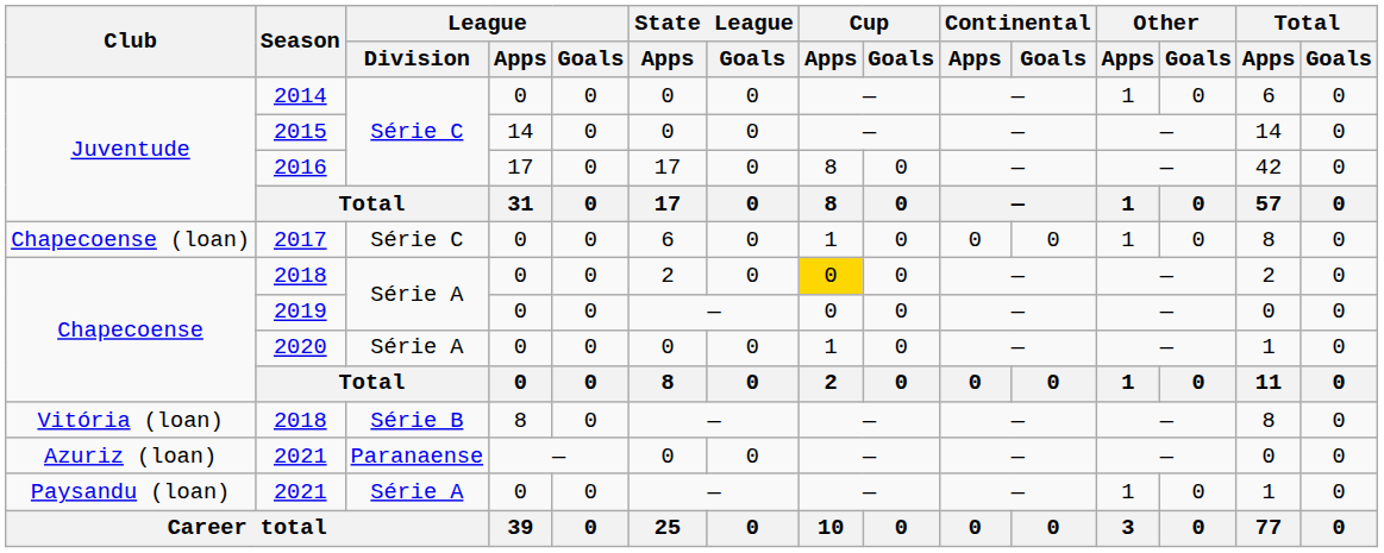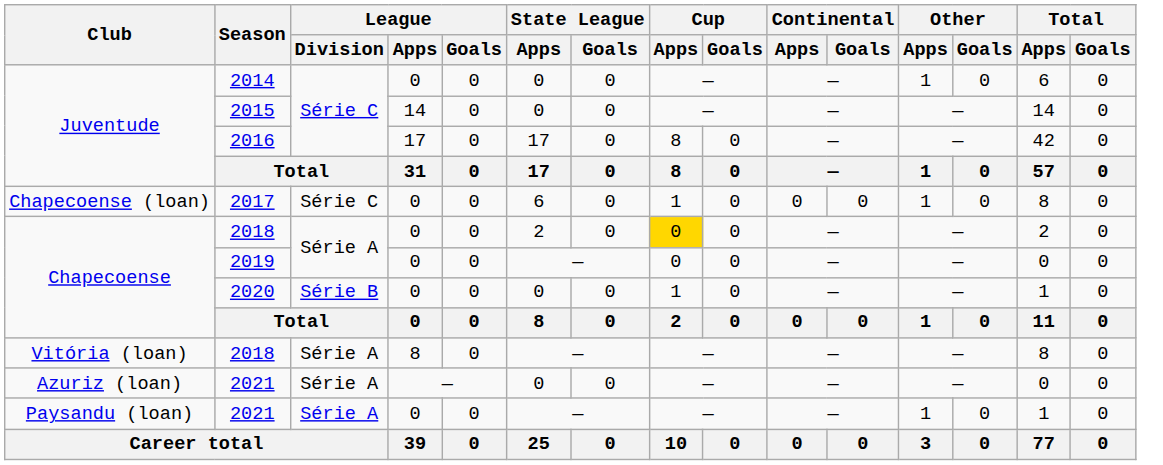 <table class="wikitable" style="text-align: center;">
 <tr>
 <th rowspan="2">Club</th>
 <th rowspan="2">Season</th>
 <th colspan="3">League</th>
 <th colspan="2">State League</th>
 <th colspan="2">Cup</th>
 <th colspan="2">Continental</th>
 <th colspan="2">Other</th>
 <th colspan="2">Total</th>
 </tr>
 <tr>
 <th>Division</th>
 <th>Apps</th>
 <th>Goals</th>
 <th>Apps</th>
 <th>Goals</th>
 <th>Apps</th>
 <th>Goals</th>
 <th>Apps</th>
 <th>Goals</th>
 <th>Apps</th>
 <th>Goals</th>
 <th>Apps</th>
 <th>Goals</th>
 </tr>
 <tr>
 <td rowspan="4" valign="center"><a href='#'>Juventude</a></td>
 <td><a href='#'>2014</a></td>
 <td rowspan="3"><a href='#'>Série C</a></td>
 <td>0</td>
 <td>0</td>
 <td>0</td>
 <td>0</td>
 <td colspan="2">—</td>
 <td colspan="2">—</td>
 <td>1</td>
 <td>0</td>
 <td>6</td>
 <td>0</td>
 </tr>
 <tr>
 <td><a href='#'>2015</a></td>
 <td>14</td>
 <td>0</td>
 <td>0</td>
 <td>0</td>
 <td colspan="2">—</td>
 <td colspan="2">—</td>
 <td colspan="2">—</td>
 <td>14</td>
 <td>0</td>
 </tr>
 <tr>
 <td><a href='#'>2016</a></td>
 <td>17</td>
 <td>0</td>
 <td>17</td>
 <td>0</td>
 <td>8</td>
 <td>0</td>
 <td colspan="2">—</td>
 <td colspan="2">—</td>
 <td>42</td>
 <td>0</td>
 </tr>
 <tr>
 <th colspan="2">Total</th>
 <th>31</th>
 <th>0</th>
 <th>17</th>
 <th>0</th>
 <th>8</th>
 <th>0</th>
 <th colspan="2">—</th>
 <th>1</th>
 <th>0</th>
 <th>57</th>
 <th>0</th>
 </tr>
 <tr>
 <td valign="center"><a href='#'>Chapecoense</a> (loan)</td>
 <td><a href='#'>2017</a></td>
 <td>Série C</td>
 <td>0</td>
 <td>0</td>
 <td>6</td>
 <td>0</td>
 <td>1</td>
 <td>0</td>
 <td>0</td>
 <td>0</td>
 <td>1</td>
 <td>0</td>
 <td>8</td>
 <td>0</td>
 </tr>
 <tr>
 <td rowspan="4" valign="center"><a href='#'>Chapecoense</a></td>
 <td><a href='#'>2018</a></td>
 <td rowspan="2">Série A</td>
 <td>0</td>
 <td>0</td>
 <td>2</td>
 <td>0</td>
 <td style="background: gold;">0</td>
 <td>0</td>
 <td colspan="2">—</td>
 <td colspan="2">—</td>
 <td>2</td>
 <td>0</td>
 </tr>
 <tr>
 <td><a href='#'>2019</a></td>
 <td>0</td>
 <td>0</td>
 <td colspan="2">—</td>
 <td>0</td>
 <td>0</td>
 <td colspan="2">—</td>
 <td colspan="2">—</td>
 <td>0</td>
 <td>0</td>
 </tr>
 <tr>
 <td><a href='#'>2020</a></td>
-<td>Série A</td>
+<td><a href='#'>Série B</a></td>
 <td>0</td>
 <td>0</td>
 <td>0</td>
 <td>0</td>
 <td>1</td>
 <td>0</td>
 <td colspan="2">—</td>
 <td colspan="2">—</td>
 <td>1</td>
 <td>0</td>
 </tr>
 <tr>
 <th colspan="2">Total</th>
 <th>0</th>
 <th>0</th>
 <th>8</th>
 <th>0</th>
 <th>2</th>
 <th>0</th>
 <th>0</th>
 <th>0</th>
 <th>1</th>
 <th>0</th>
 <th>11</th>
 <th>0</th>
 </tr>
 <tr>
 <td valign="center"><a href='#'>Vitória</a> (loan)</td>
 <td><a href='#'>2018</a></td>
-<td><a href='#'>Série B</a></td>
+<td>Série A</td>
 <td>8</td>
 <td>0</td>
 <td colspan="2">—</td>
 <td colspan="2">—</td>
 <td colspan="2">—</td>
 <td colspan="2">—</td>
 <td>8</td>
 <td>0</td>
 </tr>
 <tr>
 <td valign="center"><a href='#'>Azuriz</a> (loan)</td>
 <td><a href='#'>2021</a></td>
-<td><a href='#'>Paranaense</a></td>
+<td>Série A</td>
 <td colspan="2">—</td>
 <td>0</td>
 <td>0</td>
 <td colspan="2">—</td>
 <td colspan="2">—</td>
 <td colspan="2">—</td>
 <td>0</td>
 <td>0</td>
 </tr>
 <tr>
 <td valign="center"><a href='#'>Paysandu</a> (loan)</td>
 <td><a href='#'>2021</a></td>
 <td><a href='#'>Série A</a></td>
 <td>0</td>
 <td>0</td>
 <td colspan="2">—</td>
 <td colspan="2">—</td>
 <td colspan="2">—</td>
 <td>1</td>
 <td>0</td>
 <td>1</td>
 <td>0</td>
 </tr>
 <tr>
 <th colspan="3"><strong>Career total</strong></th>
 <th>39</th>
 <th>0</th>
 <th>25</th>
 <th>0</th>
 <th>10</th>
 <th>0</th>
 <th>0</th>
 <th>0</th>
 <th>3</th>
 <th>0</th>
 <th>77</th>
 <th>0</th>
 </tr>
 </table>
